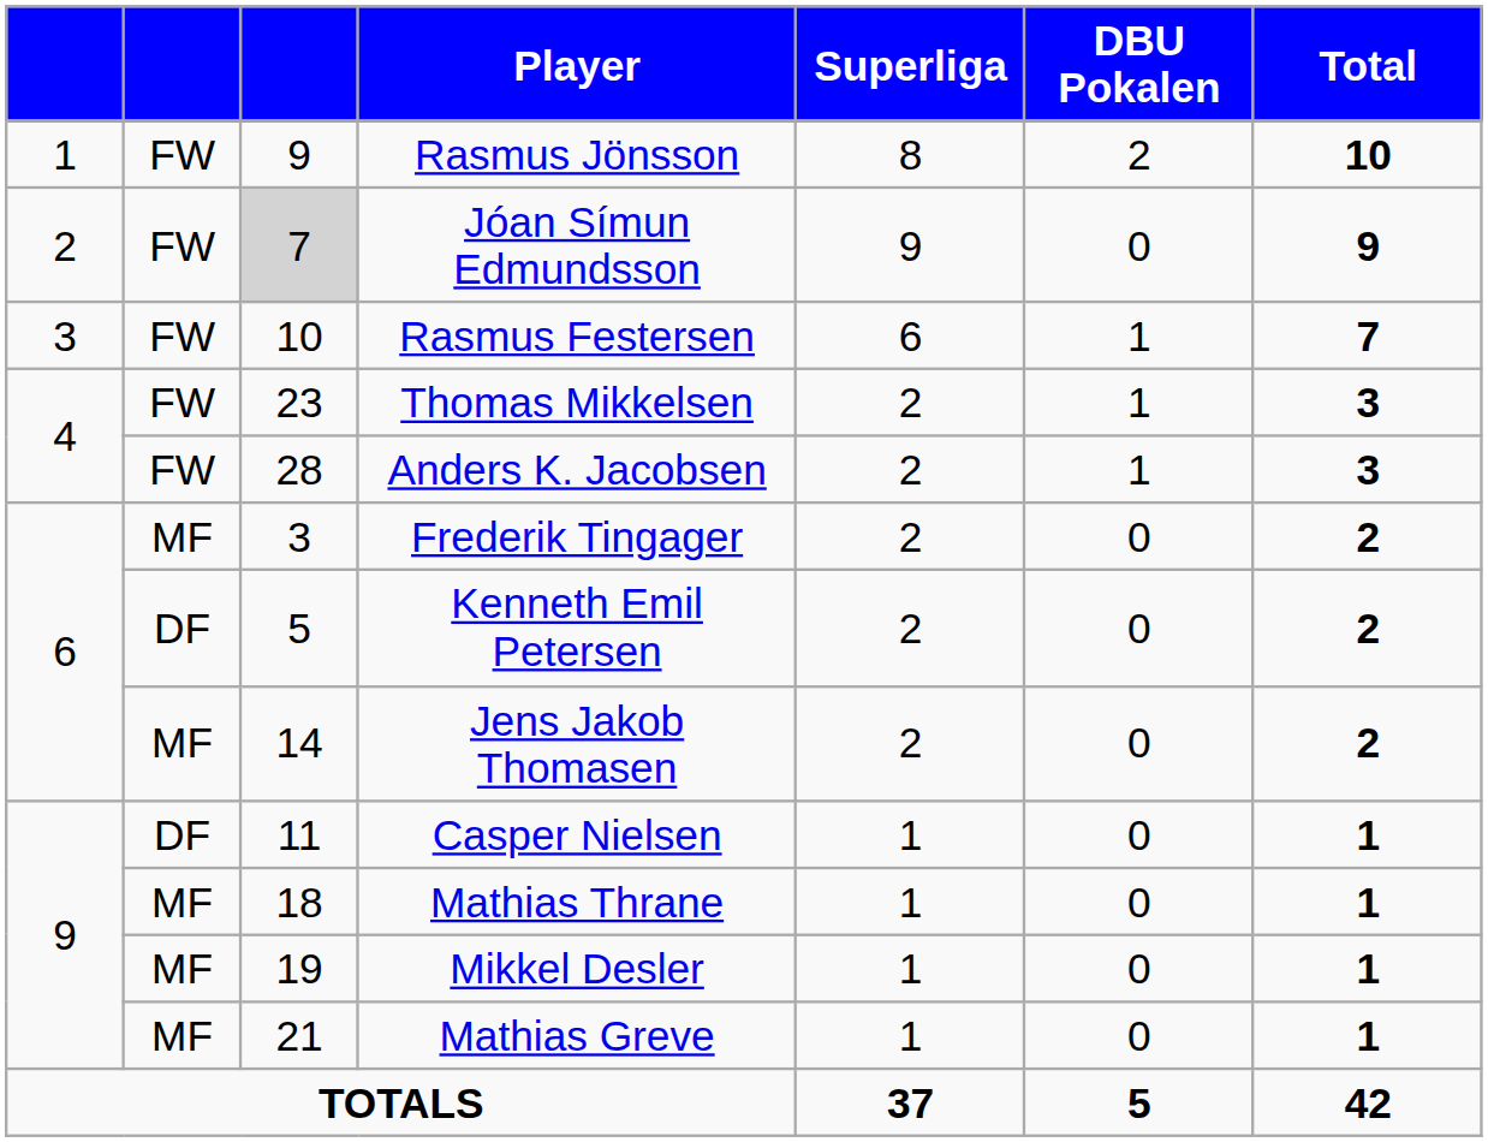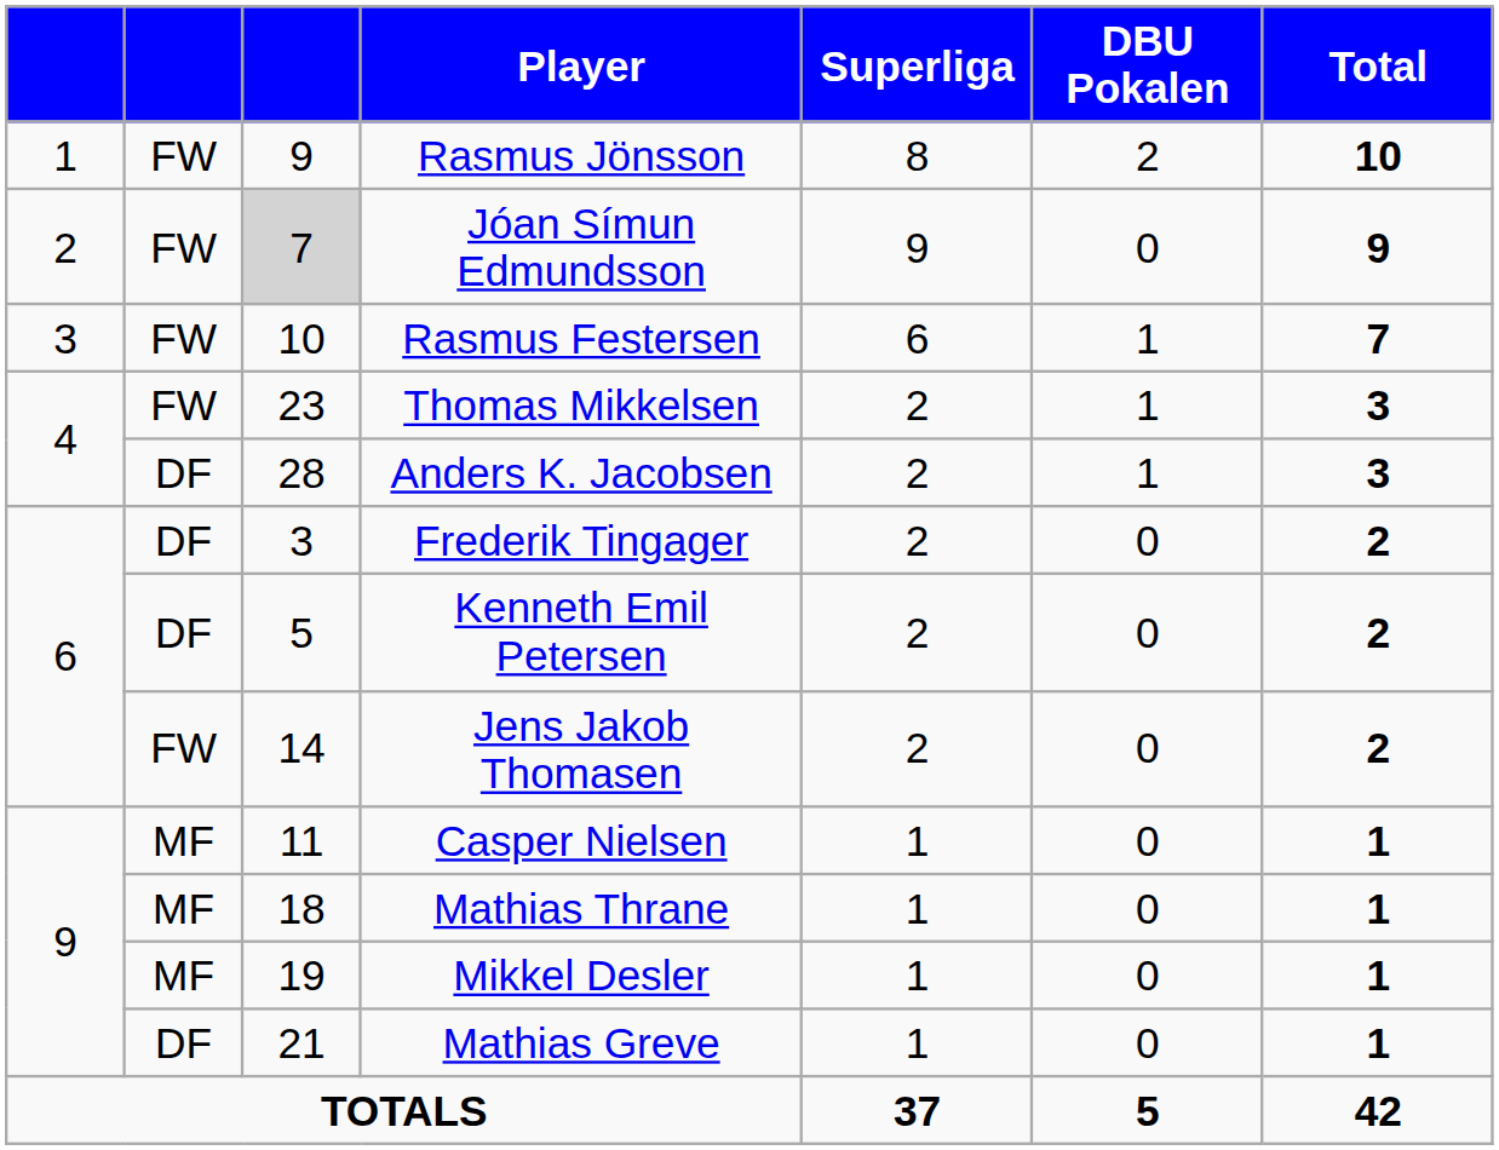 <table class="wikitable" style="font-size: 95%; text-align: center;">
 <tr>
 <th style="background:#0000ff; color:white;" width=35></th>
 <th style="background:#0000ff; color:white;" width=35></th>
 <th style="background:#0000ff; color:white;" width=35></th>
 <th style="background:#0000ff; color:white;" width=150>Player</th>
 <th style="background:#0000ff; color:white;" width=75>Superliga</th>
 <th style="background:#0000ff; color:white;" width=75>DBU Pokalen</th>
 <th style="background:#0000ff; color:white;" width=75><strong>Total</strong></th>
 </tr>
 <tr>
 <td>1</td>
 <td>FW</td>
 <td>9</td>
 <td><a href='#'>Rasmus Jönsson</a></td>
 <td>8</td>
 <td>2</td>
 <td><strong>10</strong></td>
 </tr>
 <tr>
 <td>2</td>
 <td>FW</td>
 <td style="background: lightgrey;">7</td>
 <td><a href='#'>Jóan Símun Edmundsson</a></td>
 <td>9</td>
 <td>0</td>
 <td><strong>9</strong></td>
 </tr>
 <tr>
 <td>3</td>
 <td>FW</td>
 <td>10</td>
 <td><a href='#'>Rasmus Festersen</a></td>
 <td>6</td>
 <td>1</td>
 <td><strong>7</strong></td>
 </tr>
 <tr>
 <td rowspan=2>4</td>
 <td>FW</td>
 <td>23</td>
 <td><a href='#'>Thomas Mikkelsen</a></td>
 <td>2</td>
 <td>1</td>
 <td><strong>3</strong></td>
 </tr>
 <tr>
-<td>FW</td>
+<td>DF</td>
 <td>28</td>
 <td><a href='#'>Anders K. Jacobsen</a></td>
 <td>2</td>
 <td>1</td>
 <td><strong>3</strong></td>
 </tr>
 <tr>
 <td rowspan=3>6</td>
-<td>MF</td>
+<td>DF</td>
 <td>3</td>
 <td><a href='#'>Frederik Tingager</a></td>
 <td>2</td>
 <td>0</td>
 <td><strong>2</strong></td>
 </tr>
 <tr>
 <td>DF</td>
 <td>5</td>
 <td><a href='#'>Kenneth Emil Petersen</a></td>
 <td>2</td>
 <td>0</td>
 <td><strong>2</strong></td>
 </tr>
 <tr>
-<td>MF</td>
+<td>FW</td>
 <td>14</td>
 <td><a href='#'>Jens Jakob Thomasen</a></td>
 <td>2</td>
 <td>0</td>
 <td><strong>2</strong></td>
 </tr>
 <tr>
 <td rowspan=4>9</td>
-<td>DF</td>
+<td>MF</td>
 <td>11</td>
 <td><a href='#'>Casper Nielsen</a></td>
 <td>1</td>
 <td>0</td>
 <td><strong>1</strong></td>
 </tr>
 <tr>
 <td>MF</td>
 <td>18</td>
 <td><a href='#'>Mathias Thrane</a></td>
 <td>1</td>
 <td>0</td>
 <td><strong>1</strong></td>
 </tr>
 <tr>
 <td>MF</td>
 <td>19</td>
 <td><a href='#'>Mikkel Desler</a></td>
 <td>1</td>
 <td>0</td>
 <td><strong>1</strong></td>
 </tr>
 <tr>
-<td>MF</td>
+<td>DF</td>
 <td>21</td>
 <td><a href='#'>Mathias Greve</a></td>
 <td>1</td>
 <td>0</td>
 <td><strong>1</strong></td>
 </tr>
 <tr>
 <td colspan="4"><strong>TOTALS</strong></td>
 <td><strong>37</strong></td>
 <td><strong>5</strong></td>
 <td><strong>42</strong></td>
 </tr>
 </table>
